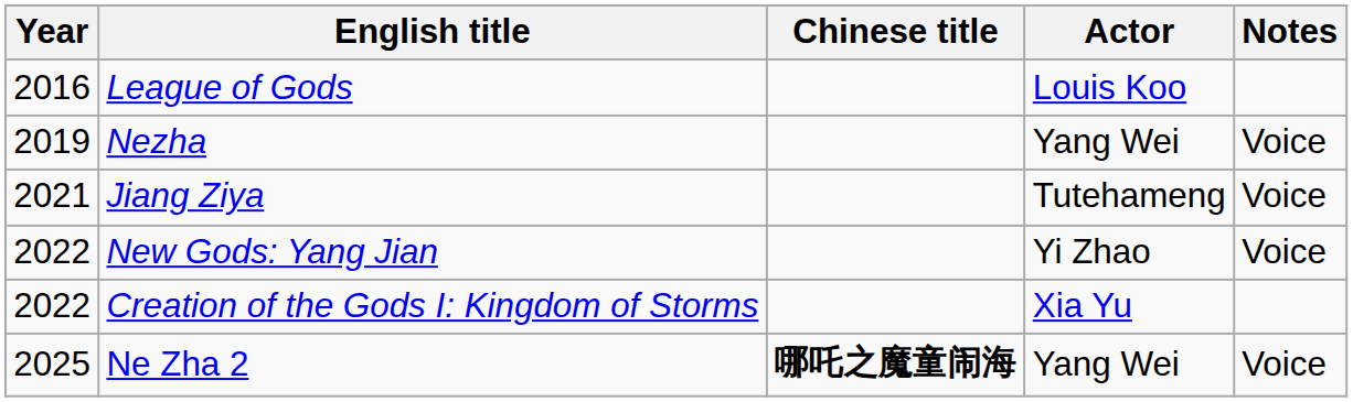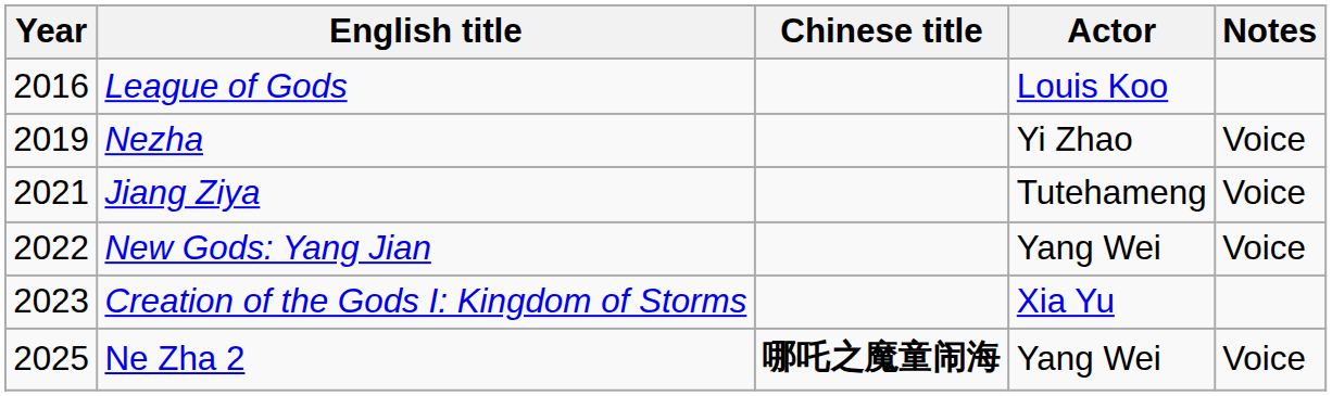 <table class="wikitable">
 <tr>
 <th>Year</th>
 <th>English title</th>
 <th>Chinese title</th>
 <th>Actor</th>
 <th>Notes</th>
 </tr>
 <tr>
 <td>2016</td>
 <td><em><a href='#'>League of Gods</a></em></td>
 <td></td>
 <td><a href='#'>Louis Koo</a></td>
 <td></td>
 </tr>
 <tr>
 <td>2019</td>
 <td><em><a href='#'>Nezha</a></em></td>
 <td></td>
-<td>Yang Wei</td>
+<td>Yi Zhao</td>
 <td>Voice</td>
 </tr>
 <tr>
 <td>2021</td>
 <td><em><a href='#'>Jiang Ziya</a></em></td>
 <td></td>
 <td>Tutehameng</td>
 <td>Voice</td>
 </tr>
 <tr>
 <td>2022</td>
 <td><em><a href='#'>New Gods: Yang Jian</a></em></td>
 <td></td>
-<td>Yi Zhao</td>
+<td>Yang Wei</td>
 <td>Voice</td>
 </tr>
 <tr>
-<td>2022</td>
+<td>2023</td>
 <td><em><a href='#'>Creation of the Gods I: Kingdom of Storms</a></em></td>
 <td></td>
 <td><a href='#'>Xia Yu</a></td>
 <td></td>
 </tr>
 <tr>
 <td>2025</td>
 <td><a href='#'>Ne Zha 2</a></td>
 <td><strong>哪吒之魔童闹海</strong></td>
 <td>Yang Wei</td>
 <td>Voice</td>
 </tr>
 </table>
